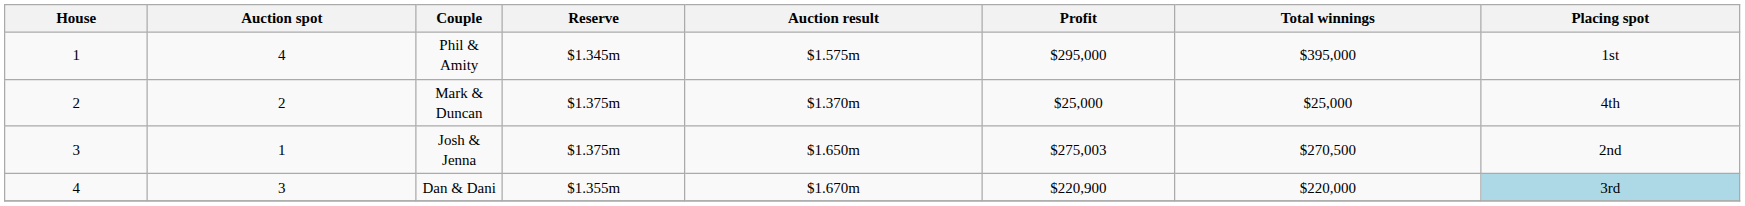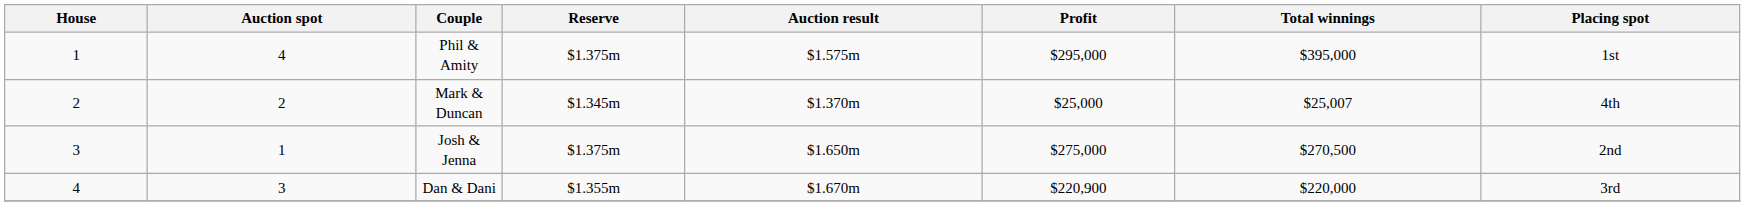 <table class="wikitable" style="text-align: center; font-size: 9pt; line-height:16px; width:70%" |>
 <tr>
 <th>House</th>
 <th>Auction spot</th>
 <th>Couple</th>
 <th>Reserve</th>
 <th>Auction result</th>
 <th>Profit</th>
 <th>Total winnings</th>
 <th>Placing spot</th>
 </tr>
 <tr>
 <td>1</td>
 <td style="text-align:center">4</td>
 <td style="width:5%;" scope="col" style="background:#00BFFF; color:black;">Phil & Amity</td>
-<td style="text-align:center">$1.345m</td>
+<td style="text-align:center">$1.375m</td>
 <td style="text-align:center">$1.575m</td>
 <td style="text-align:center">$295,000</td>
 <td style="text-align:center">$395,000</td>
 <td style="text-align:center">1st</td>
 </tr>
 <tr>
 <td>2</td>
 <td style="text-align:center">2</td>
 <td style="width:5%;" scope="col" style="background:Black; background-color:#FDEE00">Mark & Duncan<br></td>
-<td style="text-align:center">$1.375m</td>
+<td style="text-align:center">$1.345m</td>
 <td style="text-align:center">$1.370m</td>
 <td style="text-align:center">$25,000</td>
-<td style="text-align:center">$25,000</td>
+<td style="text-align:center">$25,007</td>
 <td style="text-align:center">4th</td>
 </tr>
 <tr>
 <td>3</td>
 <td style="text-align:center">1</td>
 <td style="width:5%;" scope="col" style="background:#A4C639; color:black;">Josh & Jenna</td>
 <td style="text-align:center">$1.375m</td>
 <td style="text-align:center">$1.650m</td>
-<td style="text-align:center">$275,003</td>
+<td style="text-align:center">$275,000</td>
 <td style="text-align:center">$270,500</td>
 <td style="text-align:center">2nd</td>
 </tr>
 <tr>
 <td>4</td>
 <td style="text-align:center">3</td>
 <td style="width:5%;" scope="col" style="background:#FF0800; color:black;">Dan & Dani</td>
 <td style="text-align:center">$1.355m</td>
 <td style="text-align:center">$1.670m</td>
 <td style="text-align:center">$220,900</td>
 <td style="text-align:center">$220,000</td>
-<td style="background: lightblue; text-align:center">3rd</td>
+<td style="text-align:center">3rd</td>
 </tr>
 <tr>
 </tr>
 </table>
